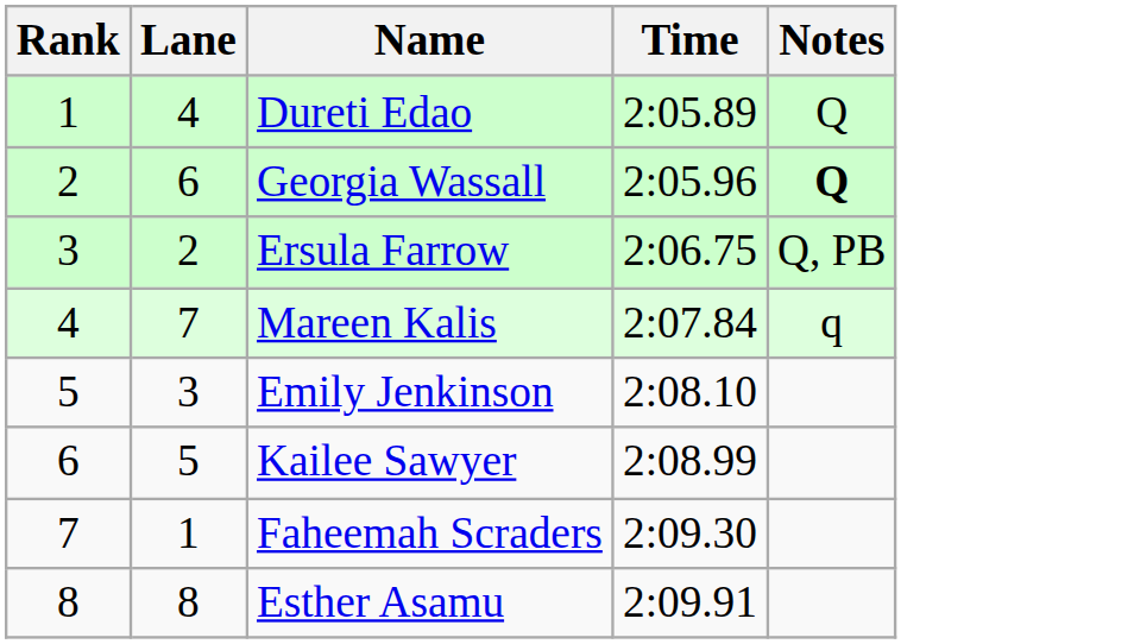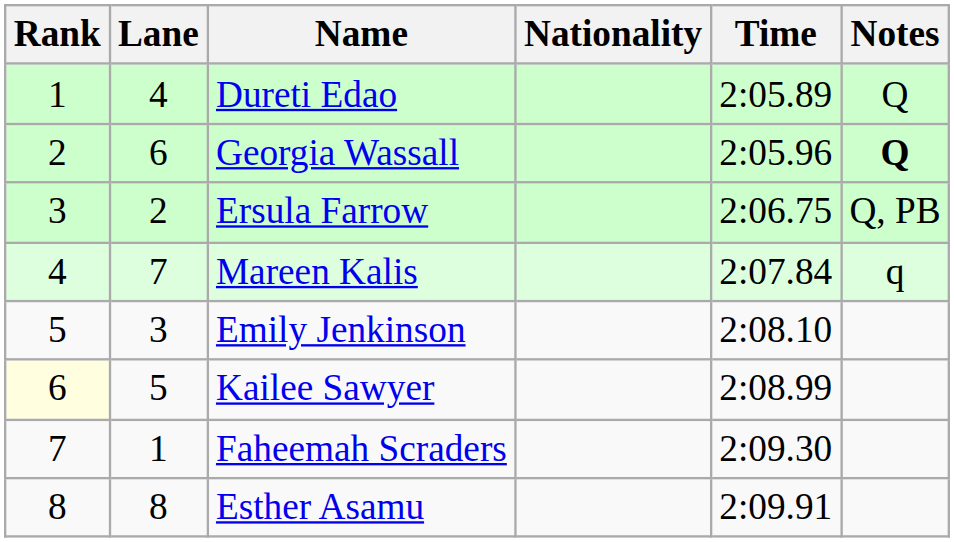 <table class="wikitable sortable" style="text-align:center">
 <tr>
 <th>Rank</th>
 <th>Lane</th>
 <th>Name</th>
+<th>Nationality</th>
 <th>Time</th>
 <th>Notes</th>
 </tr>
 <tr bgcolor=ccffcc>
 <td>1</td>
 <td>4</td>
 <td align=left><a href='#'>Dureti Edao</a></td>
+<td align=left></td>
 <td>2:05.89</td>
 <td>Q</td>
 </tr>
 <tr bgcolor=ccffcc>
 <td>2</td>
 <td>6</td>
 <td align=left><a href='#'>Georgia Wassall</a></td>
+<td align=left></td>
 <td>2:05.96</td>
 <td><strong>Q</strong></td>
 </tr>
 <tr bgcolor=ccffcc>
 <td>3</td>
 <td>2</td>
 <td align=left><a href='#'>Ersula Farrow</a></td>
+<td align=left></td>
 <td>2:06.75</td>
 <td>Q, PB</td>
 </tr>
 <tr bgcolor=ddffdd>
 <td>4</td>
 <td>7</td>
 <td align=left><a href='#'>Mareen Kalis</a></td>
+<td align=left></td>
 <td>2:07.84</td>
 <td>q</td>
 </tr>
 <tr>
 <td>5</td>
 <td>3</td>
 <td align=left><a href='#'>Emily Jenkinson</a></td>
+<td align=left></td>
 <td>2:08.10</td>
 <td></td>
 </tr>
 <tr>
-<td>6</td>
+<td style="background: lightyellow;">6</td>
 <td>5</td>
 <td align=left><a href='#'>Kailee Sawyer</a></td>
+<td align=left></td>
 <td>2:08.99</td>
 <td></td>
 </tr>
 <tr>
 <td>7</td>
 <td>1</td>
 <td align=left><a href='#'>Faheemah Scraders</a></td>
+<td align=left></td>
 <td>2:09.30</td>
 <td></td>
 </tr>
 <tr>
 <td>8</td>
 <td>8</td>
 <td align=left><a href='#'>Esther Asamu</a></td>
+<td align=left></td>
 <td>2:09.91</td>
 <td></td>
 </tr>
 </table>
